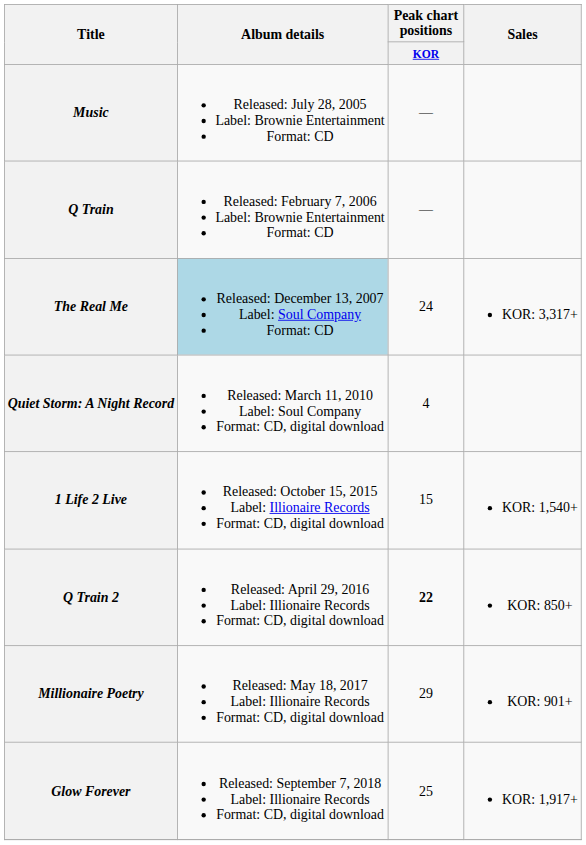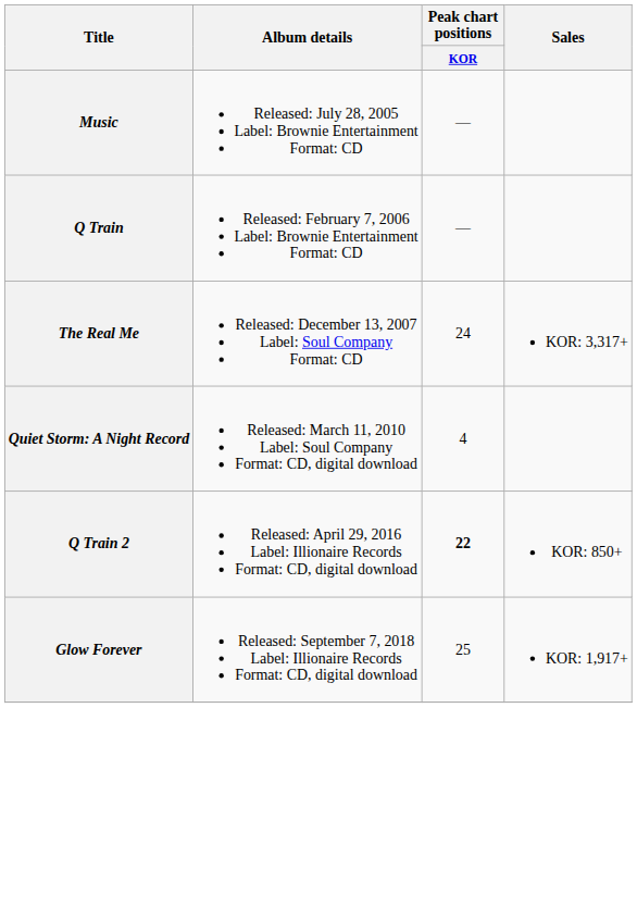 <table class="wikitable plainrowheaders" style="text-align:center;">
 <tr>
 <th rowspan="2" scope="col">Title</th>
 <th rowspan="2" scope="col">Album details</th>
 <th scope="col" colspan="1" style="width:5em;">Peak chart positions</th>
 <th rowspan="2" scope="col">Sales</th>
 </tr>
 <tr>
 <th><small><a href='#'>KOR</a></small><br></th>
 </tr>
 <tr>
 <th scope="row"><em>Music</em></th>
 <td><br><ul><li>Released: July 28, 2005</li><li>Label: Brownie Entertainment</li><li>Format: CD</li></ul></td>
 <td>—</td>
 <td></td>
 </tr>
 <tr>
 <th scope="row"><em>Q Train</em></th>
 <td><br><ul><li>Released: February 7, 2006</li><li>Label: Brownie Entertainment</li><li>Format: CD</li></ul></td>
 <td>—</td>
 <td></td>
 </tr>
 <tr>
 <th scope="row"><em>The Real Me</em></th>
-<td style="background: lightblue;"><br><ul><li>Released: December 13, 2007</li><li>Label: <a href='#'>Soul Company</a></li><li>Format: CD</li></ul></td>
+<td><br><ul><li>Released: December 13, 2007</li><li>Label: <a href='#'>Soul Company</a></li><li>Format: CD</li></ul></td>
 <td>24</td>
 <td><br><ul><li>KOR: 3,317+</li></ul></td>
 </tr>
 <tr>
 <th scope="row"><em>Quiet Storm: A Night Record</em></th>
 <td><br><ul><li>Released: March 11, 2010</li><li>Label: Soul Company</li><li>Format: CD, digital download</li></ul></td>
 <td>4</td>
 <td></td>
 </tr>
 <tr>
-<th scope="row"><em>1 Life 2 Live</em></th>
-<td><br><ul><li>Released: October 15, 2015</li><li>Label: <a href='#'>Illionaire Records</a></li><li>Format: CD, digital download</li></ul></td>
-<td>15</td>
-<td><br><ul><li>KOR: 1,540+</li></ul></td>
-</tr>
-<tr>
 <th scope="row"><em>Q Train 2</em></th>
 <td><br><ul><li>Released: April 29, 2016</li><li>Label: Illionaire Records</li><li>Format: CD, digital download</li></ul></td>
 <td><strong>22</strong></td>
 <td><br><ul><li>KOR: 850+</li></ul></td>
-</tr>
-<tr>
-<th scope="row"><em>Millionaire Poetry</em></th>
-<td><br><ul><li>Released: May 18, 2017</li><li>Label: Illionaire Records</li><li>Format: CD, digital download</li></ul></td>
-<td>29</td>
-<td><br><ul><li>KOR: 901+</li></ul></td>
 </tr>
 <tr>
 <th scope="row"><em>Glow Forever</em></th>
 <td><br><ul><li>Released: September 7, 2018</li><li>Label: Illionaire Records</li><li>Format: CD, digital download</li></ul></td>
 <td>25</td>
 <td><br><ul><li>KOR: 1,917+</li></ul></td>
 </tr>
 <tr>
 </tr>
 </table>
